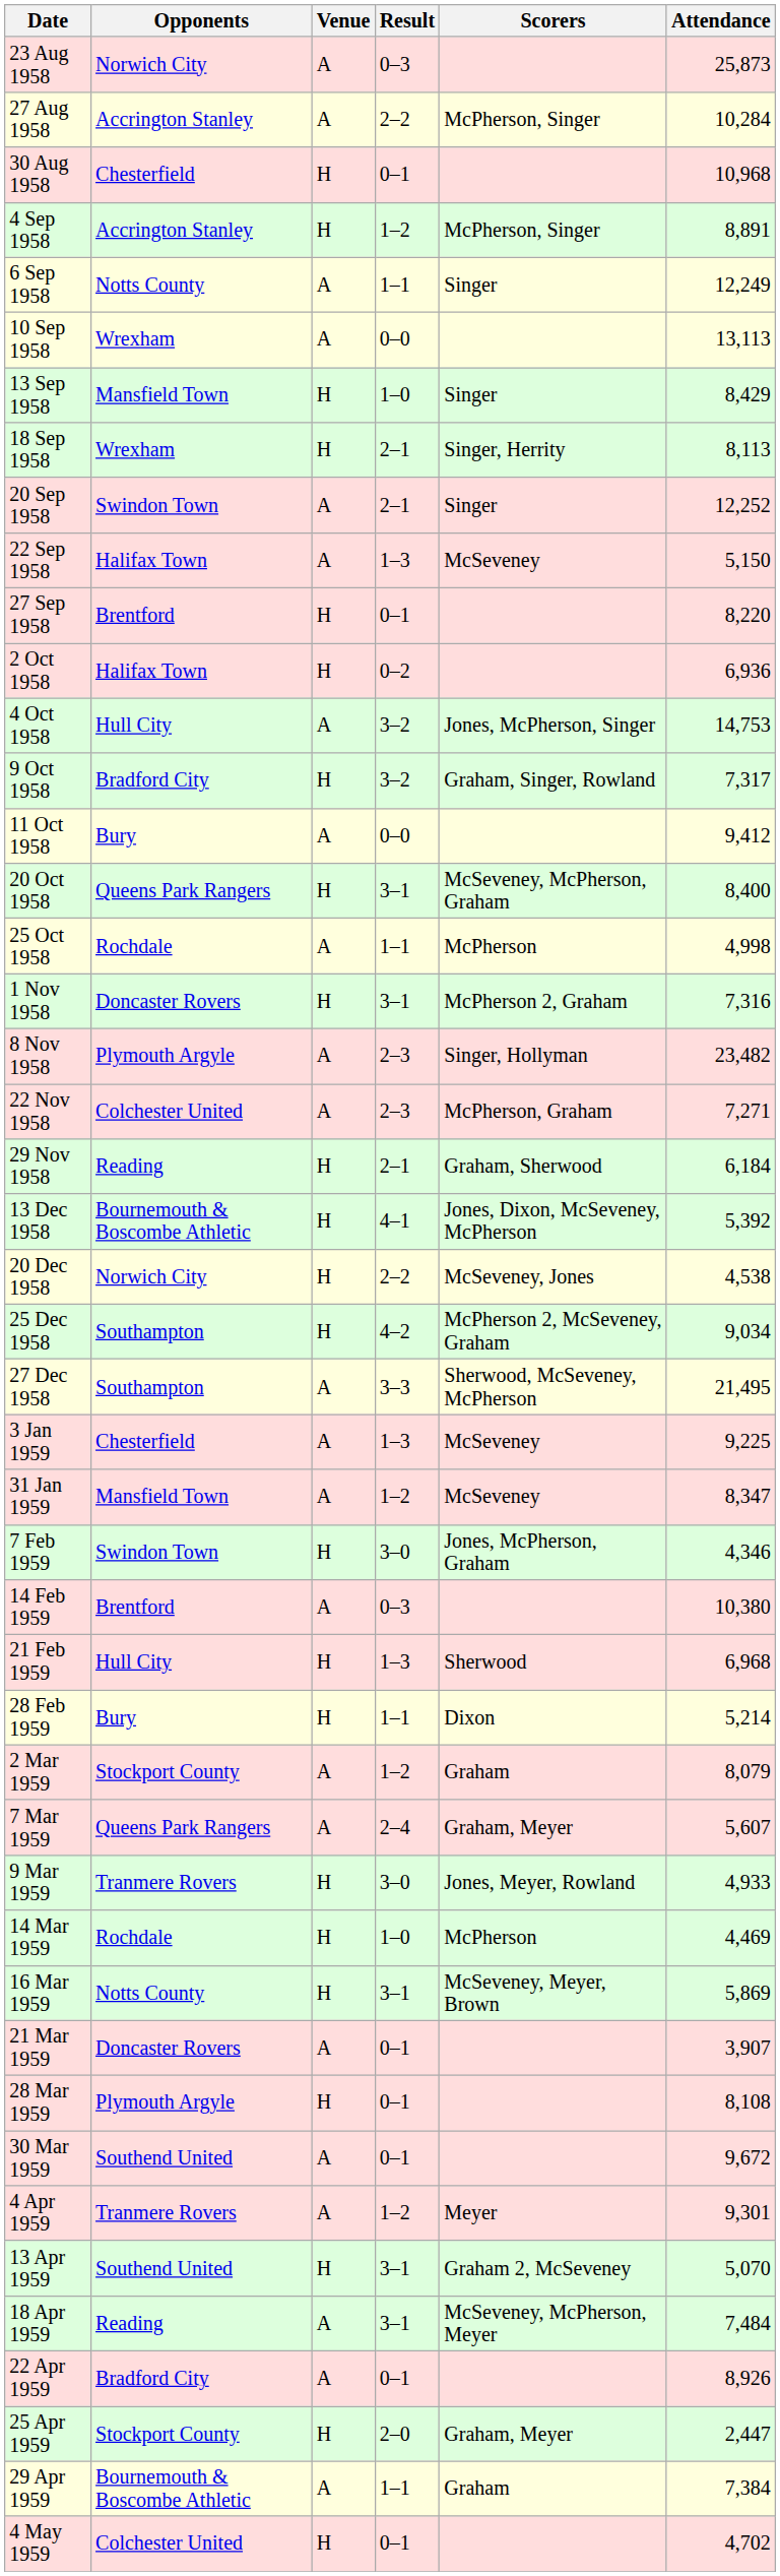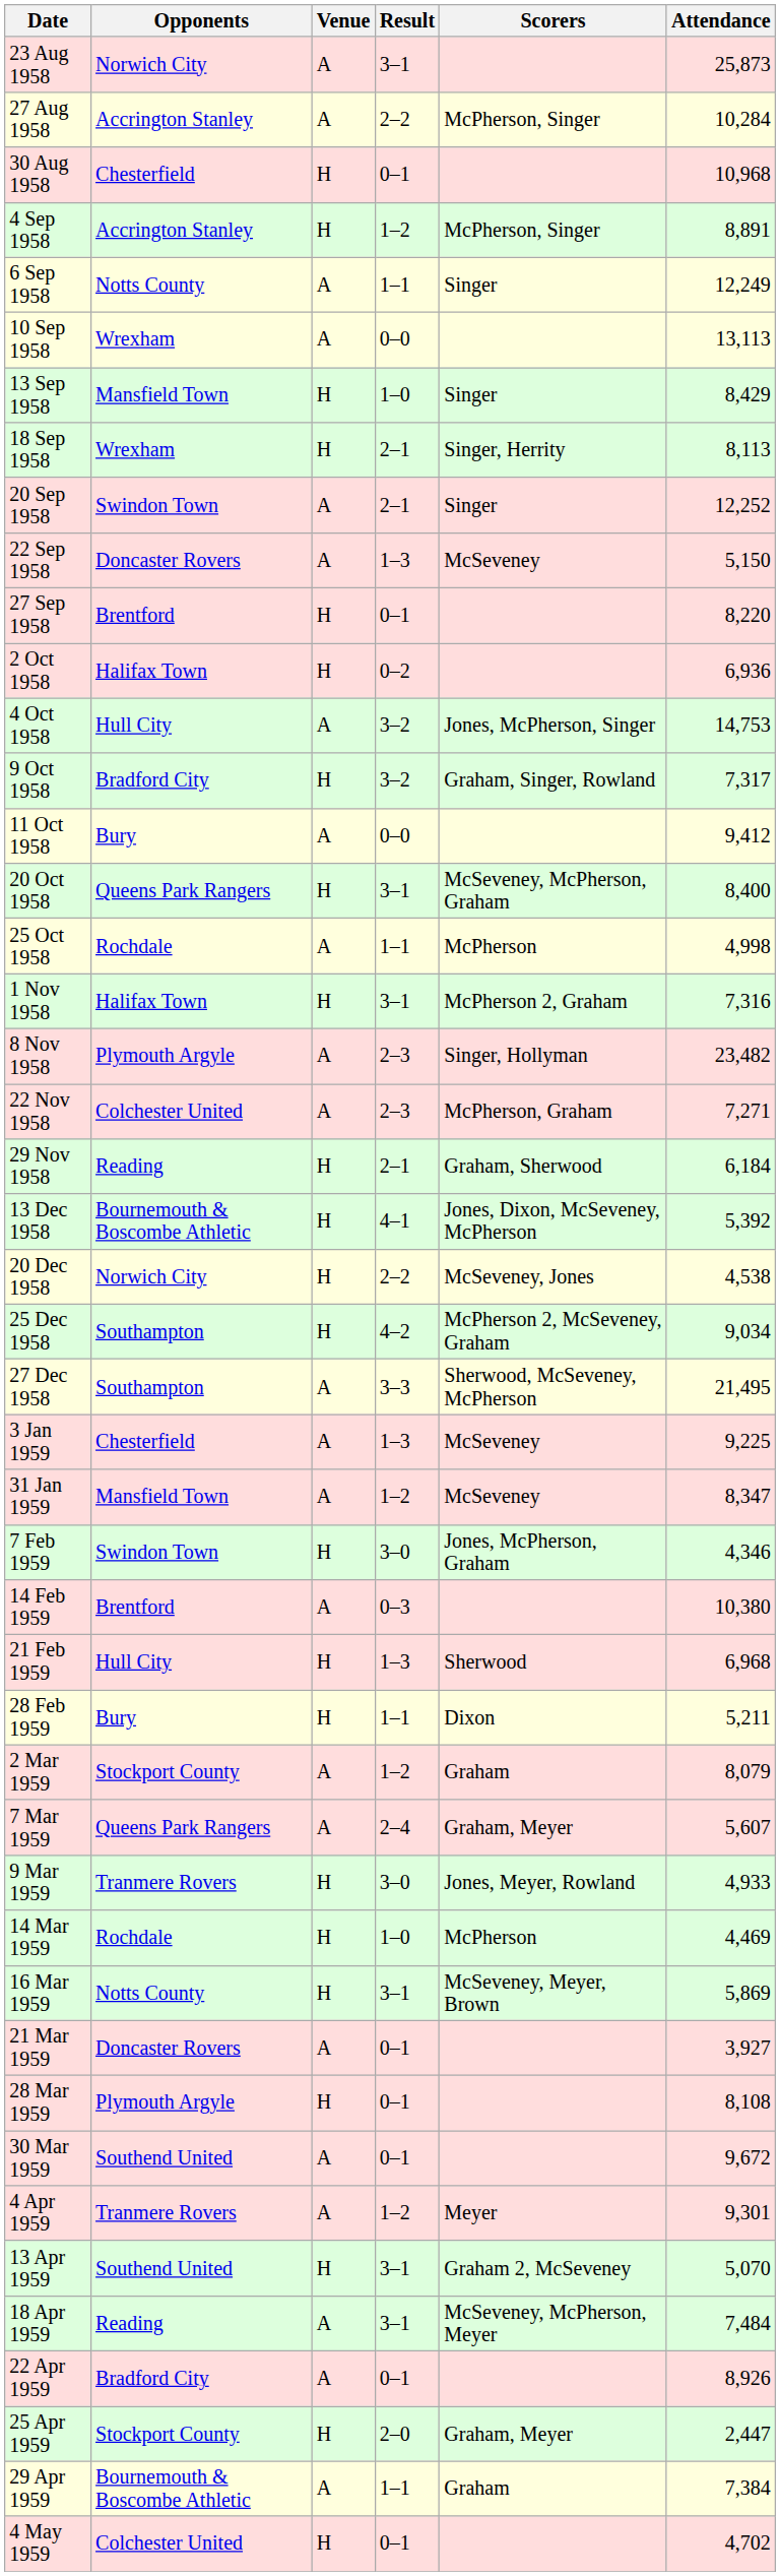 <table class="wikitable sortable">
 <tr>
 <th>Date</th>
 <th>Opponents</th>
 <th>Venue</th>
 <th>Result</th>
 <th>Scorers</th>
 <th>Attendance</th>
 </tr>
 <tr bgcolor="#ffdddd">
 <td>23 Aug 1958</td>
 <td><a href='#'>Norwich City</a></td>
 <td>A</td>
-<td>0–3</td>
+<td>3–1</td>
 <td></td>
 <td align="right">25,873</td>
 </tr>
 <tr bgcolor="#ffffdd">
 <td>27 Aug 1958</td>
 <td><a href='#'>Accrington Stanley</a></td>
 <td>A</td>
 <td>2–2</td>
 <td>McPherson, Singer</td>
 <td align="right">10,284</td>
 </tr>
 <tr bgcolor="#ffdddd">
 <td>30 Aug 1958</td>
 <td><a href='#'>Chesterfield</a></td>
 <td>H</td>
 <td>0–1</td>
 <td></td>
 <td align="right">10,968</td>
 </tr>
 <tr bgcolor="#ddffdd">
 <td>4 Sep 1958</td>
 <td><a href='#'>Accrington Stanley</a></td>
 <td>H</td>
 <td>1–2</td>
 <td>McPherson, Singer</td>
 <td align="right">8,891</td>
 </tr>
 <tr bgcolor="#ffffdd">
 <td>6 Sep 1958</td>
 <td><a href='#'>Notts County</a></td>
 <td>A</td>
 <td>1–1</td>
 <td>Singer</td>
 <td align="right">12,249</td>
 </tr>
 <tr bgcolor="#ffffdd">
 <td>10 Sep 1958</td>
 <td><a href='#'>Wrexham</a></td>
 <td>A</td>
 <td>0–0</td>
 <td></td>
 <td align="right">13,113</td>
 </tr>
 <tr bgcolor="#ddffdd">
 <td>13 Sep 1958</td>
 <td><a href='#'>Mansfield Town</a></td>
 <td>H</td>
 <td>1–0</td>
 <td>Singer</td>
 <td align="right">8,429</td>
 </tr>
 <tr bgcolor="#ddffdd">
 <td>18 Sep 1958</td>
 <td><a href='#'>Wrexham</a></td>
 <td>H</td>
 <td>2–1</td>
 <td>Singer, Herrity</td>
 <td align="right">8,113</td>
 </tr>
 <tr bgcolor="#ffdddd">
 <td>20 Sep 1958</td>
 <td><a href='#'>Swindon Town</a></td>
 <td>A</td>
 <td>2–1</td>
 <td>Singer</td>
 <td align="right">12,252</td>
 </tr>
 <tr bgcolor="#ffdddd">
 <td>22 Sep 1958</td>
-<td><a href='#'>Halifax Town</a></td>
+<td><a href='#'>Doncaster Rovers</a></td>
 <td>A</td>
 <td>1–3</td>
 <td>McSeveney</td>
 <td align="right">5,150</td>
 </tr>
 <tr bgcolor="#ffdddd">
 <td>27 Sep 1958</td>
 <td><a href='#'>Brentford</a></td>
 <td>H</td>
 <td>0–1</td>
 <td></td>
 <td align="right">8,220</td>
 </tr>
 <tr bgcolor="#ffdddd">
 <td>2 Oct 1958</td>
 <td><a href='#'>Halifax Town</a></td>
 <td>H</td>
 <td>0–2</td>
 <td></td>
 <td align="right">6,936</td>
 </tr>
 <tr bgcolor="#ddffdd">
 <td>4 Oct 1958</td>
 <td><a href='#'>Hull City</a></td>
 <td>A</td>
 <td>3–2</td>
 <td>Jones, McPherson, Singer</td>
 <td align="right">14,753</td>
 </tr>
 <tr bgcolor="#ddffdd">
 <td>9 Oct 1958</td>
 <td><a href='#'>Bradford City</a></td>
 <td>H</td>
 <td>3–2</td>
 <td>Graham, Singer, Rowland</td>
 <td align="right">7,317</td>
 </tr>
 <tr bgcolor="#ffffdd">
 <td>11 Oct 1958</td>
 <td><a href='#'>Bury</a></td>
 <td>A</td>
 <td>0–0</td>
 <td></td>
 <td align="right">9,412</td>
 </tr>
 <tr bgcolor="#ddffdd">
 <td>20 Oct 1958</td>
 <td><a href='#'>Queens Park Rangers</a></td>
 <td>H</td>
 <td>3–1</td>
 <td>McSeveney, McPherson, Graham</td>
 <td align="right">8,400</td>
 </tr>
 <tr bgcolor="#ffffdd">
 <td>25 Oct 1958</td>
 <td><a href='#'>Rochdale</a></td>
 <td>A</td>
 <td>1–1</td>
 <td>McPherson</td>
 <td align="right">4,998</td>
 </tr>
 <tr bgcolor="#ddffdd">
 <td>1 Nov 1958</td>
-<td><a href='#'>Doncaster Rovers</a></td>
+<td><a href='#'>Halifax Town</a></td>
 <td>H</td>
 <td>3–1</td>
 <td>McPherson 2, Graham</td>
 <td align="right">7,316</td>
 </tr>
 <tr bgcolor="#ffdddd">
 <td>8 Nov 1958</td>
 <td><a href='#'>Plymouth Argyle</a></td>
 <td>A</td>
 <td>2–3</td>
 <td>Singer, Hollyman</td>
 <td align="right">23,482</td>
 </tr>
 <tr bgcolor="#ffdddd">
 <td>22 Nov 1958</td>
 <td><a href='#'>Colchester United</a></td>
 <td>A</td>
 <td>2–3</td>
 <td>McPherson, Graham</td>
 <td align="right">7,271</td>
 </tr>
 <tr bgcolor="#ddffdd">
 <td>29 Nov 1958</td>
 <td><a href='#'>Reading</a></td>
 <td>H</td>
 <td>2–1</td>
 <td>Graham, Sherwood</td>
 <td align="right">6,184</td>
 </tr>
 <tr bgcolor="#ddffdd">
 <td>13 Dec 1958</td>
 <td><a href='#'>Bournemouth & Boscombe Athletic</a></td>
 <td>H</td>
 <td>4–1</td>
 <td>Jones, Dixon, McSeveney, McPherson</td>
 <td align="right">5,392</td>
 </tr>
 <tr bgcolor="#ffffdd">
 <td>20 Dec 1958</td>
 <td><a href='#'>Norwich City</a></td>
 <td>H</td>
 <td>2–2</td>
 <td>McSeveney, Jones</td>
 <td align="right">4,538</td>
 </tr>
 <tr bgcolor="#ddffdd">
 <td>25 Dec 1958</td>
 <td><a href='#'>Southampton</a></td>
 <td>H</td>
 <td>4–2</td>
 <td>McPherson 2, McSeveney, Graham</td>
 <td align="right">9,034</td>
 </tr>
 <tr bgcolor="#ffffdd">
 <td>27 Dec 1958</td>
 <td><a href='#'>Southampton</a></td>
 <td>A</td>
 <td>3–3</td>
 <td>Sherwood, McSeveney, McPherson</td>
 <td align="right">21,495</td>
 </tr>
 <tr bgcolor="#ffdddd">
 <td>3 Jan 1959</td>
 <td><a href='#'>Chesterfield</a></td>
 <td>A</td>
 <td>1–3</td>
 <td>McSeveney</td>
 <td align="right">9,225</td>
 </tr>
 <tr bgcolor="#ffdddd">
 <td>31 Jan 1959</td>
 <td><a href='#'>Mansfield Town</a></td>
 <td>A</td>
 <td>1–2</td>
 <td>McSeveney</td>
 <td align="right">8,347</td>
 </tr>
 <tr bgcolor="#ddffdd">
 <td>7 Feb 1959</td>
 <td><a href='#'>Swindon Town</a></td>
 <td>H</td>
 <td>3–0</td>
 <td>Jones, McPherson, Graham</td>
 <td align="right">4,346</td>
 </tr>
 <tr bgcolor="#ffdddd">
 <td>14 Feb 1959</td>
 <td><a href='#'>Brentford</a></td>
 <td>A</td>
 <td>0–3</td>
 <td></td>
 <td align="right">10,380</td>
 </tr>
 <tr bgcolor="#ffdddd">
 <td>21 Feb 1959</td>
 <td><a href='#'>Hull City</a></td>
 <td>H</td>
 <td>1–3</td>
 <td>Sherwood</td>
 <td align="right">6,968</td>
 </tr>
 <tr bgcolor="#ffffdd">
 <td>28 Feb 1959</td>
 <td><a href='#'>Bury</a></td>
 <td>H</td>
 <td>1–1</td>
 <td>Dixon</td>
-<td align="right">5,214</td>
+<td align="right">5,211</td>
 </tr>
 <tr bgcolor="#ffdddd">
 <td>2 Mar 1959</td>
 <td><a href='#'>Stockport County</a></td>
 <td>A</td>
 <td>1–2</td>
 <td>Graham</td>
 <td align="right">8,079</td>
 </tr>
 <tr bgcolor="#ffdddd">
 <td>7 Mar 1959</td>
 <td><a href='#'>Queens Park Rangers</a></td>
 <td>A</td>
 <td>2–4</td>
 <td>Graham, Meyer</td>
 <td align="right">5,607</td>
 </tr>
 <tr bgcolor="#ddffdd">
 <td>9 Mar 1959</td>
 <td><a href='#'>Tranmere Rovers</a></td>
 <td>H</td>
 <td>3–0</td>
 <td>Jones, Meyer, Rowland</td>
 <td align="right">4,933</td>
 </tr>
 <tr bgcolor="#ddffdd">
 <td>14 Mar 1959</td>
 <td><a href='#'>Rochdale</a></td>
 <td>H</td>
 <td>1–0</td>
 <td>McPherson</td>
 <td align="right">4,469</td>
 </tr>
 <tr bgcolor="#ddffdd">
 <td>16 Mar 1959</td>
 <td><a href='#'>Notts County</a></td>
 <td>H</td>
 <td>3–1</td>
 <td>McSeveney, Meyer, Brown</td>
 <td align="right">5,869</td>
 </tr>
 <tr bgcolor="#ffdddd">
 <td>21 Mar 1959</td>
 <td><a href='#'>Doncaster Rovers</a></td>
 <td>A</td>
 <td>0–1</td>
 <td></td>
-<td align="right">3,907</td>
+<td align="right">3,927</td>
 </tr>
 <tr bgcolor="#ffdddd">
 <td>28 Mar 1959</td>
 <td><a href='#'>Plymouth Argyle</a></td>
 <td>H</td>
 <td>0–1</td>
 <td></td>
 <td align="right">8,108</td>
 </tr>
 <tr bgcolor="#ffdddd">
 <td>30 Mar 1959</td>
 <td><a href='#'>Southend United</a></td>
 <td>A</td>
 <td>0–1</td>
 <td></td>
 <td align="right">9,672</td>
 </tr>
 <tr bgcolor="#ffdddd">
 <td>4 Apr 1959</td>
 <td><a href='#'>Tranmere Rovers</a></td>
 <td>A</td>
 <td>1–2</td>
 <td>Meyer</td>
 <td align="right">9,301</td>
 </tr>
 <tr bgcolor="#ddffdd">
 <td>13 Apr 1959</td>
 <td><a href='#'>Southend United</a></td>
 <td>H</td>
 <td>3–1</td>
 <td>Graham 2, McSeveney</td>
 <td align="right">5,070</td>
 </tr>
 <tr bgcolor="#ddffdd">
 <td>18 Apr 1959</td>
 <td><a href='#'>Reading</a></td>
 <td>A</td>
 <td>3–1</td>
 <td>McSeveney, McPherson, Meyer</td>
 <td align="right">7,484</td>
 </tr>
 <tr bgcolor="#ffdddd">
 <td>22 Apr 1959</td>
 <td><a href='#'>Bradford City</a></td>
 <td>A</td>
 <td>0–1</td>
 <td></td>
 <td align="right">8,926</td>
 </tr>
 <tr bgcolor="#ddffdd">
 <td>25 Apr 1959</td>
 <td><a href='#'>Stockport County</a></td>
 <td>H</td>
 <td>2–0</td>
 <td>Graham, Meyer</td>
 <td align="right">2,447</td>
 </tr>
 <tr bgcolor="#ffffdd">
 <td>29 Apr 1959</td>
 <td><a href='#'>Bournemouth & Boscombe Athletic</a></td>
 <td>A</td>
 <td>1–1</td>
 <td>Graham</td>
 <td align="right">7,384</td>
 </tr>
 <tr bgcolor="#ffdddd">
 <td>4 May 1959</td>
 <td><a href='#'>Colchester United</a></td>
 <td>H</td>
 <td>0–1</td>
 <td></td>
 <td align="right">4,702</td>
 </tr>
 </table>
